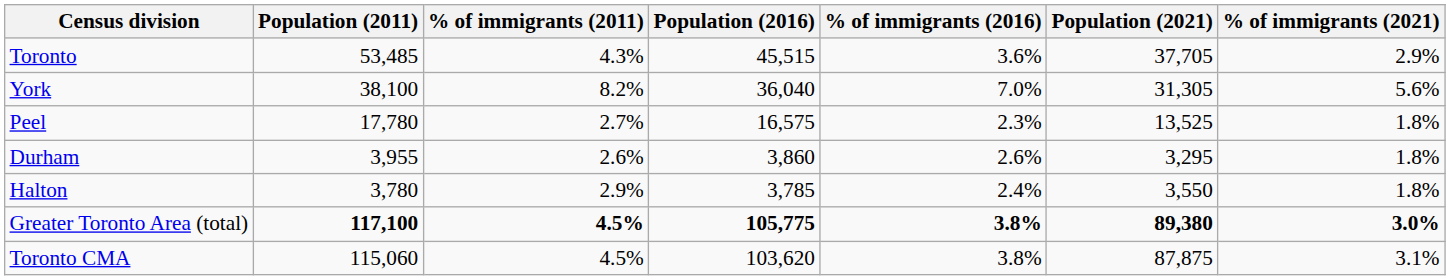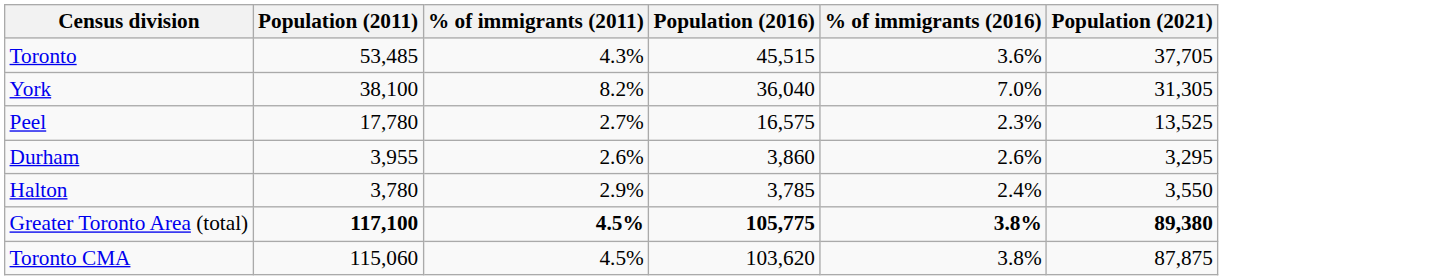 <table class="wikitable sortable">
 <tr>
 <th>Census division</th>
 <th>Population (2011)</th>
 <th>% of immigrants (2011)</th>
 <th>Population (2016)</th>
 <th>% of immigrants (2016)</th>
 <th>Population (2021)</th>
-<th>% of immigrants (2021)</th>
 </tr>
 <tr>
 <td><a href='#'>Toronto</a></td>
 <td align="right">53,485</td>
 <td align="right">4.3%</td>
 <td align="right">45,515</td>
 <td align="right">3.6%</td>
 <td align="right">37,705</td>
-<td align="right">2.9%</td>
 </tr>
 <tr>
 <td><a href='#'>York</a></td>
 <td align="right">38,100</td>
 <td align="right">8.2%</td>
 <td align="right">36,040</td>
 <td align="right">7.0%</td>
 <td align="right">31,305</td>
-<td align="right">5.6%</td>
 </tr>
 <tr>
 <td><a href='#'>Peel</a></td>
 <td align="right">17,780</td>
 <td align="right">2.7%</td>
 <td align="right">16,575</td>
 <td align="right">2.3%</td>
 <td align="right">13,525</td>
-<td align="right">1.8%</td>
 </tr>
 <tr>
 <td><a href='#'>Durham</a></td>
 <td align="right">3,955</td>
 <td align="right">2.6%</td>
 <td align="right">3,860</td>
 <td align="right">2.6%</td>
 <td align="right">3,295</td>
-<td align="right">1.8%</td>
 </tr>
 <tr>
 <td><a href='#'>Halton</a></td>
 <td align="right">3,780</td>
 <td align="right">2.9%</td>
 <td align="right">3,785</td>
 <td align="right">2.4%</td>
 <td align="right">3,550</td>
-<td align="right">1.8%</td>
 </tr>
 <tr>
 <td><a href='#'>Greater Toronto Area</a> (total)</td>
 <td align="right"><strong>117,100</strong></td>
 <td align="right"><strong>4.5%</strong></td>
 <td align="right"><strong>105,775</strong></td>
 <td align="right"><strong>3.8%</strong></td>
 <td align="right"><strong>89,380</strong></td>
-<td align="right"><strong>3.0%</strong></td>
 </tr>
 <tr>
 <td><a href='#'>Toronto CMA</a></td>
 <td align="right">115,060</td>
 <td align="right">4.5%</td>
 <td align="right">103,620</td>
 <td align="right">3.8%</td>
 <td align="right">87,875</td>
-<td align="right">3.1%</td>
 </tr>
 </table>
